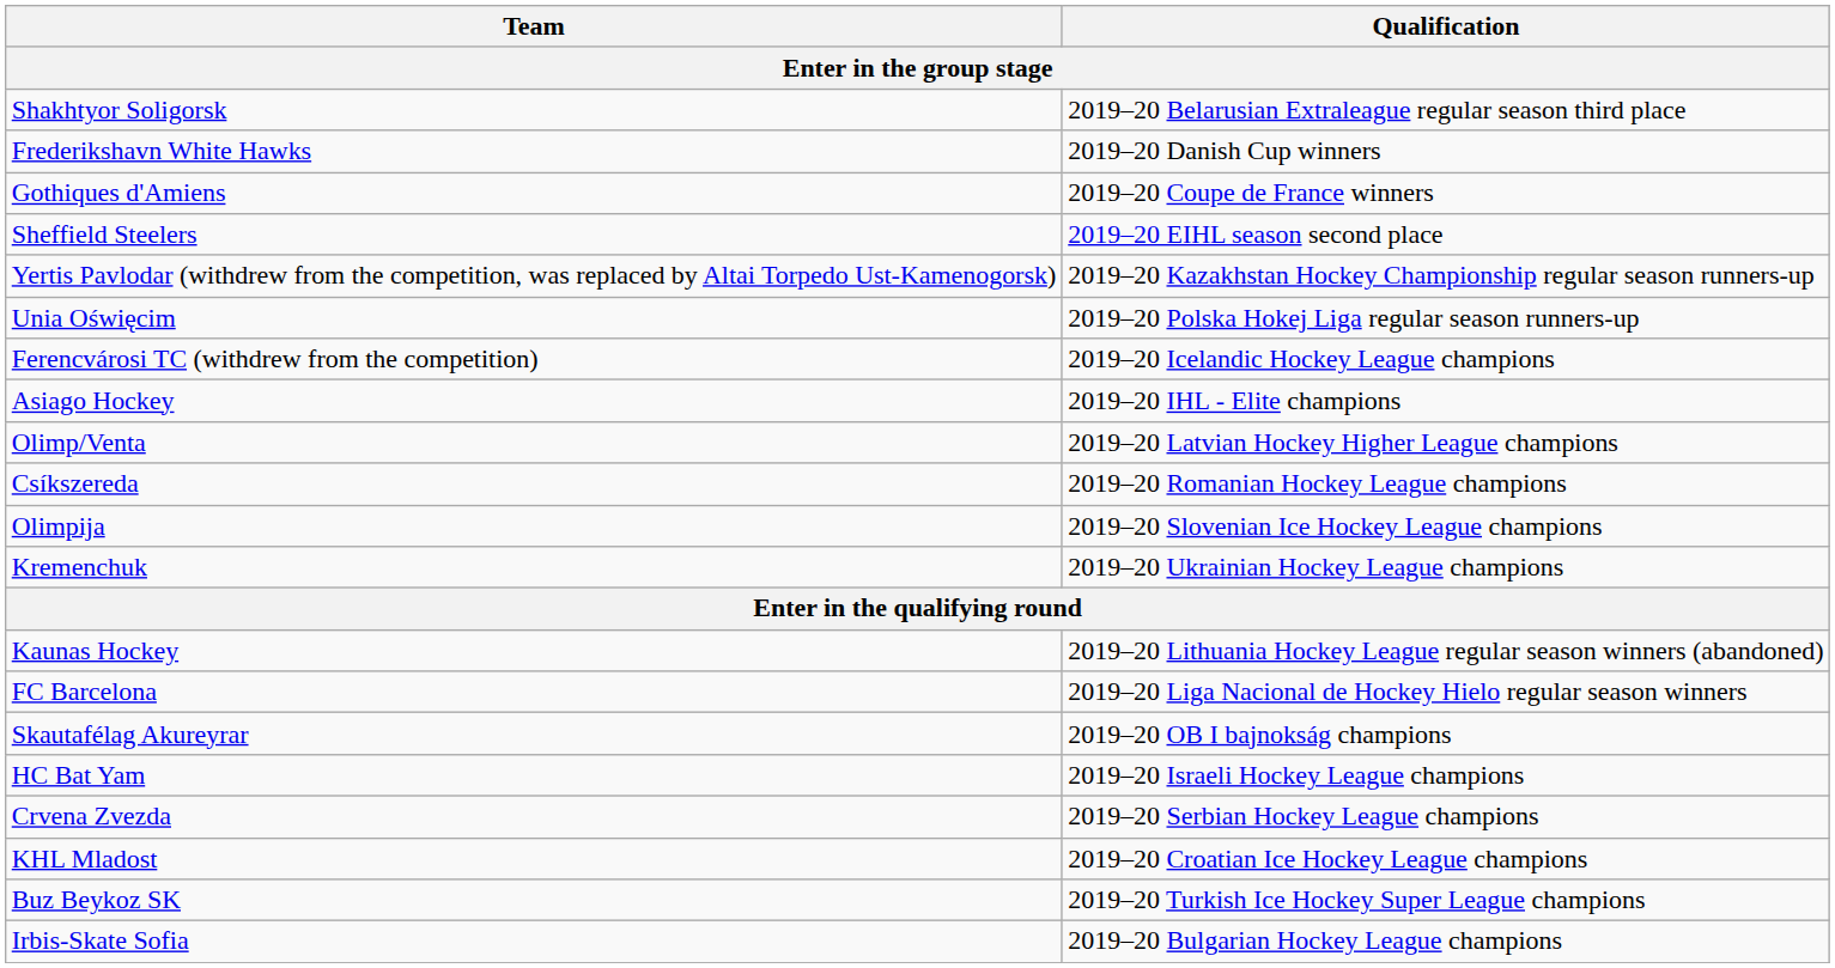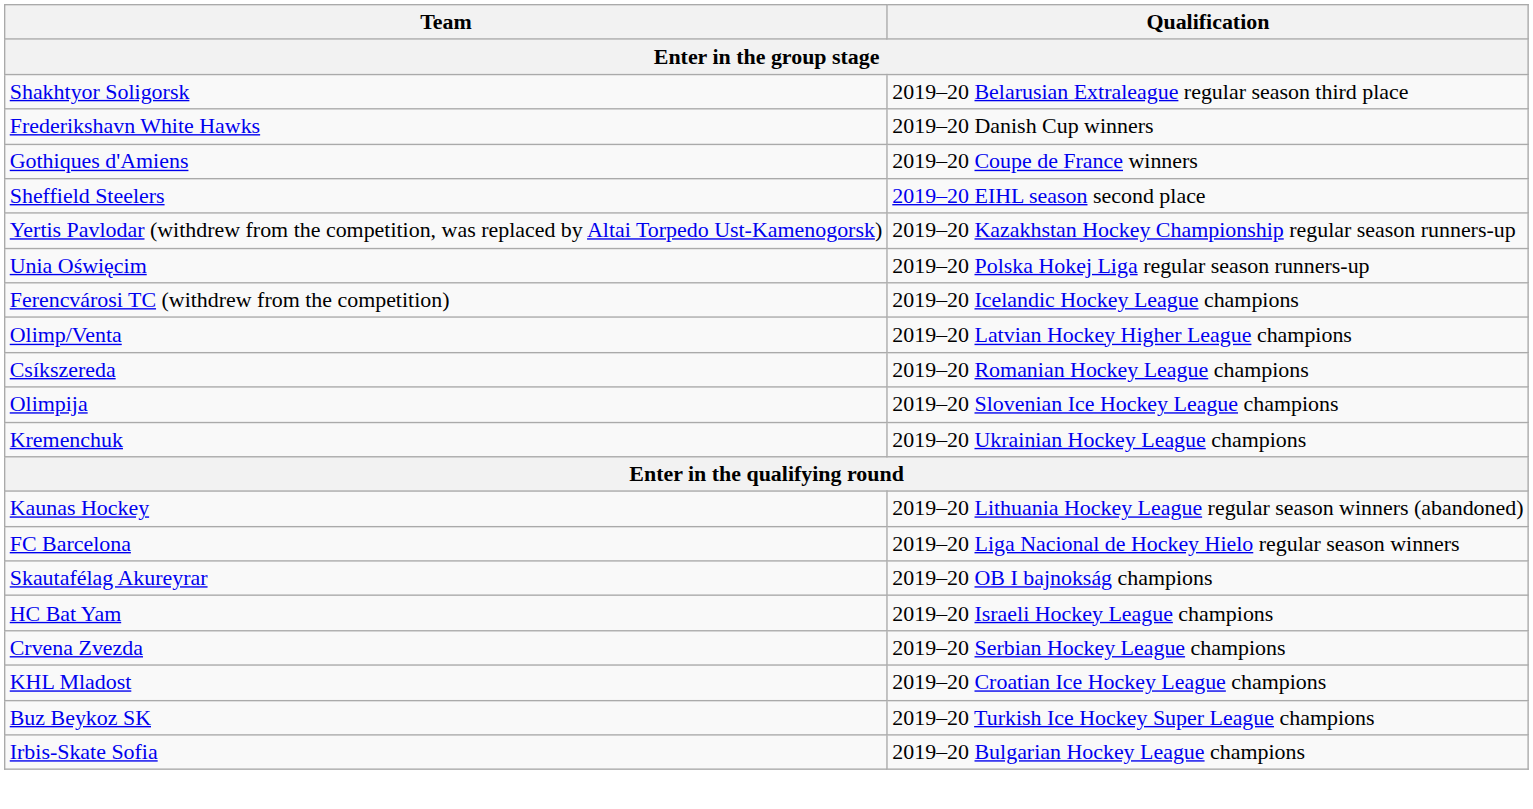 <table class="wikitable">
 <tr>
 <th>Team</th>
 <th>Qualification</th>
 </tr>
 <tr>
 <th colspan=2>Enter in the group stage</th>
 </tr>
 <tr>
 <td> <a href='#'>Shakhtyor Soligorsk</a></td>
 <td>2019–20 <a href='#'>Belarusian Extraleague</a> regular season third place</td>
 </tr>
 <tr>
 <td> <a href='#'>Frederikshavn White Hawks</a></td>
 <td>2019–20 Danish Cup winners</td>
 </tr>
 <tr>
 <td> <a href='#'>Gothiques d'Amiens</a></td>
 <td>2019–20 <a href='#'>Coupe de France</a> winners</td>
 </tr>
 <tr>
 <td> <a href='#'>Sheffield Steelers</a></td>
 <td><a href='#'>2019–20 EIHL season</a> second place</td>
 </tr>
 <tr>
 <td> <a href='#'>Yertis Pavlodar</a> (withdrew from the competition, was replaced by <a href='#'>Altai Torpedo Ust-Kamenogorsk</a>)</td>
 <td>2019–20 <a href='#'>Kazakhstan Hockey Championship</a> regular season runners-up</td>
 </tr>
 <tr>
 <td> <a href='#'>Unia Oświęcim</a></td>
 <td>2019–20 <a href='#'>Polska Hokej Liga</a> regular season runners-up</td>
 </tr>
 <tr>
 <td> <a href='#'>Ferencvárosi TC</a> (withdrew from the competition)</td>
 <td>2019–20 <a href='#'>Icelandic Hockey League</a> champions</td>
-</tr>
-<tr>
-<td> <a href='#'>Asiago Hockey</a></td>
-<td>2019–20 <a href='#'>IHL - Elite</a> champions</td>
 </tr>
 <tr>
 <td> <a href='#'>Olimp/Venta</a></td>
 <td>2019–20 <a href='#'>Latvian Hockey Higher League</a> champions</td>
 </tr>
 <tr>
 <td> <a href='#'>Csíkszereda</a></td>
 <td>2019–20 <a href='#'>Romanian Hockey League</a> champions</td>
 </tr>
 <tr>
 <td> <a href='#'>Olimpija</a></td>
 <td>2019–20 <a href='#'>Slovenian Ice Hockey League</a> champions</td>
 </tr>
 <tr>
 <td> <a href='#'>Kremenchuk</a></td>
 <td>2019–20 <a href='#'>Ukrainian Hockey League</a> champions</td>
 </tr>
 <tr>
 <th colspan=2>Enter in the qualifying round</th>
 </tr>
 <tr>
 <td> <a href='#'>Kaunas Hockey</a></td>
 <td>2019–20 <a href='#'>Lithuania Hockey League</a> regular season winners (abandoned)</td>
 </tr>
 <tr>
 <td> <a href='#'>FC Barcelona</a></td>
 <td>2019–20 <a href='#'>Liga Nacional de Hockey Hielo</a> regular season winners</td>
 </tr>
 <tr>
 <td> <a href='#'>Skautafélag Akureyrar</a></td>
 <td>2019–20 <a href='#'>OB I bajnokság</a> champions</td>
 </tr>
 <tr>
 <td> <a href='#'>HC Bat Yam</a></td>
 <td>2019–20 <a href='#'>Israeli Hockey League</a> champions</td>
 </tr>
 <tr>
 <td> <a href='#'>Crvena Zvezda</a></td>
 <td>2019–20 <a href='#'>Serbian Hockey League</a> champions</td>
 </tr>
 <tr>
 <td> <a href='#'>KHL Mladost</a></td>
 <td>2019–20 <a href='#'>Croatian Ice Hockey League</a> champions</td>
 </tr>
 <tr>
 <td> <a href='#'>Buz Beykoz SK</a></td>
 <td>2019–20 <a href='#'>Turkish Ice Hockey Super League</a> champions</td>
 </tr>
 <tr>
 <td> <a href='#'>Irbis-Skate Sofia</a></td>
 <td>2019–20 <a href='#'>Bulgarian Hockey League</a> champions</td>
 </tr>
 </table>
